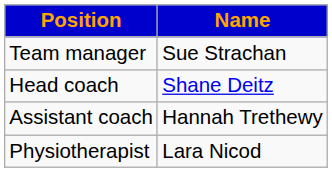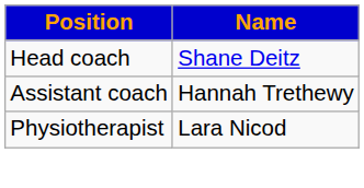 <table class="wikitable">
 <tr>
 <th style="background:mediumblue; color:orange; text-align:center; ">Position</th>
 <th style="background:mediumblue; color:orange; text-align:center; ">Name</th>
-</tr>
-<tr>
-<td>Team manager</td>
-<td> Sue Strachan</td>
 </tr>
 <tr>
 <td>Head coach</td>
 <td> <a href='#'>Shane Deitz</a></td>
 </tr>
 <tr>
 <td>Assistant coach</td>
 <td> Hannah Trethewy</td>
 </tr>
 <tr>
 <td>Physiotherapist</td>
 <td> Lara Nicod</td>
 </tr>
 </table>
